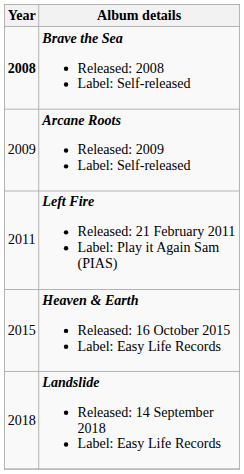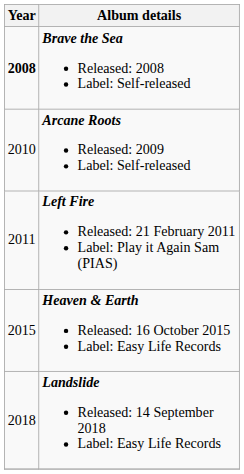 <table class="wikitable">
 <tr>
 <th>Year</th>
 <th style="width:220px;">Album details</th>
 </tr>
 <tr>
 <td style="text-align:center;"><strong>2008</strong></td>
 <td><strong><em>Brave the Sea</em></strong><br><ul><li>Released: 2008</li><li>Label: Self-released</li></ul></td>
 </tr>
 <tr>
-<td style="text-align:center;">2009</td>
+<td style="text-align:center;">2010</td>
 <td><strong><em>Arcane Roots</em></strong><br><ul><li>Released: 2009</li><li>Label: Self-released</li></ul></td>
 </tr>
 <tr>
 <td style="text-align:center;">2011</td>
 <td><strong><em>Left Fire</em></strong><br><ul><li>Released: 21 February 2011</li><li>Label: Play it Again Sam (PIAS)</li></ul></td>
 </tr>
 <tr>
 <td style="text-align:center;">2015</td>
 <td><strong><em>Heaven & Earth</em></strong><br><ul><li>Released: 16 October 2015</li><li>Label: Easy Life Records</li></ul></td>
 </tr>
 <tr>
 <td style="text-align:center;">2018</td>
 <td><strong><em>Landslide</em></strong><br><ul><li>Released: 14 September 2018</li><li>Label: Easy Life Records</li></ul></td>
 </tr>
 <tr>
 </tr>
 </table>
